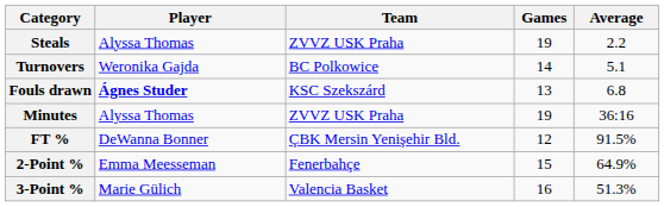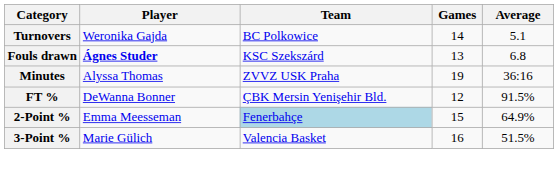 <table class="wikitable">
 <tr>
 <th>Category</th>
 <th width=190>Player</th>
 <th width=230>Team</th>
 <th width=55>Games</th>
 <th width=80>Average</th>
-</tr>
-<tr>
-<th>Steals</th>
-<td> <a href='#'>Alyssa Thomas</a></td>
-<td> <a href='#'>ZVVZ USK Praha</a></td>
-<td style="text-align: center;">19</td>
-<td style="text-align: center;">2.2</td>
 </tr>
 <tr>
 <th>Turnovers</th>
 <td> <a href='#'>Weronika Gajda</a></td>
 <td> <a href='#'>BC Polkowice</a></td>
 <td style="text-align: center;">14</td>
 <td style="text-align: center;">5.1</td>
 </tr>
 <tr>
 <th>Fouls drawn</th>
 <td><strong> <a href='#'>Ágnes Studer</a></strong></td>
 <td> <a href='#'>KSC Szekszárd</a></td>
 <td style="text-align: center;">13</td>
 <td style="text-align: center;">6.8</td>
 </tr>
 <tr>
 <th>Minutes</th>
 <td> <a href='#'>Alyssa Thomas</a></td>
 <td> <a href='#'>ZVVZ USK Praha</a></td>
 <td style="text-align: center;">19</td>
 <td style="text-align: center;">36:16</td>
 </tr>
 <tr>
 <th>FT %</th>
 <td> <a href='#'>DeWanna Bonner</a></td>
 <td> <a href='#'>ÇBK Mersin Yenişehir Bld.</a></td>
 <td style="text-align: center;">12</td>
 <td style="text-align: center;">91.5%</td>
 </tr>
 <tr>
 <th>2-Point %</th>
 <td> <a href='#'>Emma Meesseman</a></td>
-<td> <a href='#'>Fenerbahçe</a></td>
+<td style="background: lightblue;"> <a href='#'>Fenerbahçe</a></td>
 <td style="text-align: center;">15</td>
 <td style="text-align: center;">64.9%</td>
 </tr>
 <tr>
 <th>3-Point %</th>
 <td> <a href='#'>Marie Gülich</a></td>
 <td> <a href='#'>Valencia Basket</a></td>
 <td style="text-align: center;">16</td>
-<td style="text-align: center;">51.3%</td>
+<td style="text-align: center;">51.5%</td>
 </tr>
 </table>
